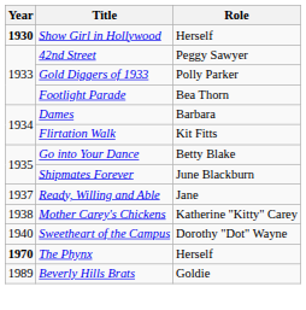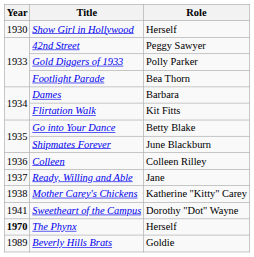 <table class="wikitable sortable">
 <tr>
 <th>Year</th>
 <th>Title</th>
 <th>Role</th>
 </tr>
 <tr>
-<td><strong>1930</strong></td>
+<td>1930</td>
 <td><em><a href='#'>Show Girl in Hollywood</a></em></td>
 <td>Herself</td>
 </tr>
 <tr>
 <td rowspan=3>1933</td>
 <td><em><a href='#'>42nd Street</a></em></td>
 <td>Peggy Sawyer</td>
 </tr>
 <tr>
 <td><em><a href='#'>Gold Diggers of 1933</a></em></td>
 <td>Polly Parker</td>
 </tr>
 <tr>
 <td><em><a href='#'>Footlight Parade</a></em></td>
 <td>Bea Thorn</td>
 </tr>
 <tr>
 <td rowspan=2>1934</td>
 <td><em><a href='#'>Dames</a></em></td>
 <td>Barbara</td>
 </tr>
 <tr>
 <td><em><a href='#'>Flirtation Walk</a></em></td>
 <td>Kit Fitts</td>
 </tr>
 <tr>
 <td rowspan=2>1935</td>
 <td><em><a href='#'>Go into Your Dance</a></em></td>
 <td>Betty Blake</td>
 </tr>
 <tr>
 <td><em><a href='#'>Shipmates Forever</a></em></td>
 <td>June Blackburn</td>
 </tr>
 <tr>
+<td>1936</td>
+<td><em><a href='#'>Colleen</a></em></td>
+<td>Colleen Rilley</td>
+</tr>
+<tr>
 <td>1937</td>
 <td><em><a href='#'>Ready, Willing and Able</a></em></td>
 <td>Jane</td>
 </tr>
 <tr>
 <td>1938</td>
 <td><em><a href='#'>Mother Carey's Chickens</a></em></td>
 <td>Katherine "Kitty" Carey</td>
 </tr>
 <tr>
-<td>1940</td>
+<td>1941</td>
 <td><em><a href='#'>Sweetheart of the Campus</a></em></td>
 <td>Dorothy "Dot" Wayne</td>
 </tr>
 <tr>
 <td><strong>1970</strong></td>
 <td data-sort-value="Phynx, The"><em><a href='#'>The Phynx</a></em></td>
 <td>Herself</td>
 </tr>
 <tr>
 <td>1989</td>
 <td><em><a href='#'>Beverly Hills Brats</a></em></td>
 <td>Goldie</td>
 </tr>
 </table>
